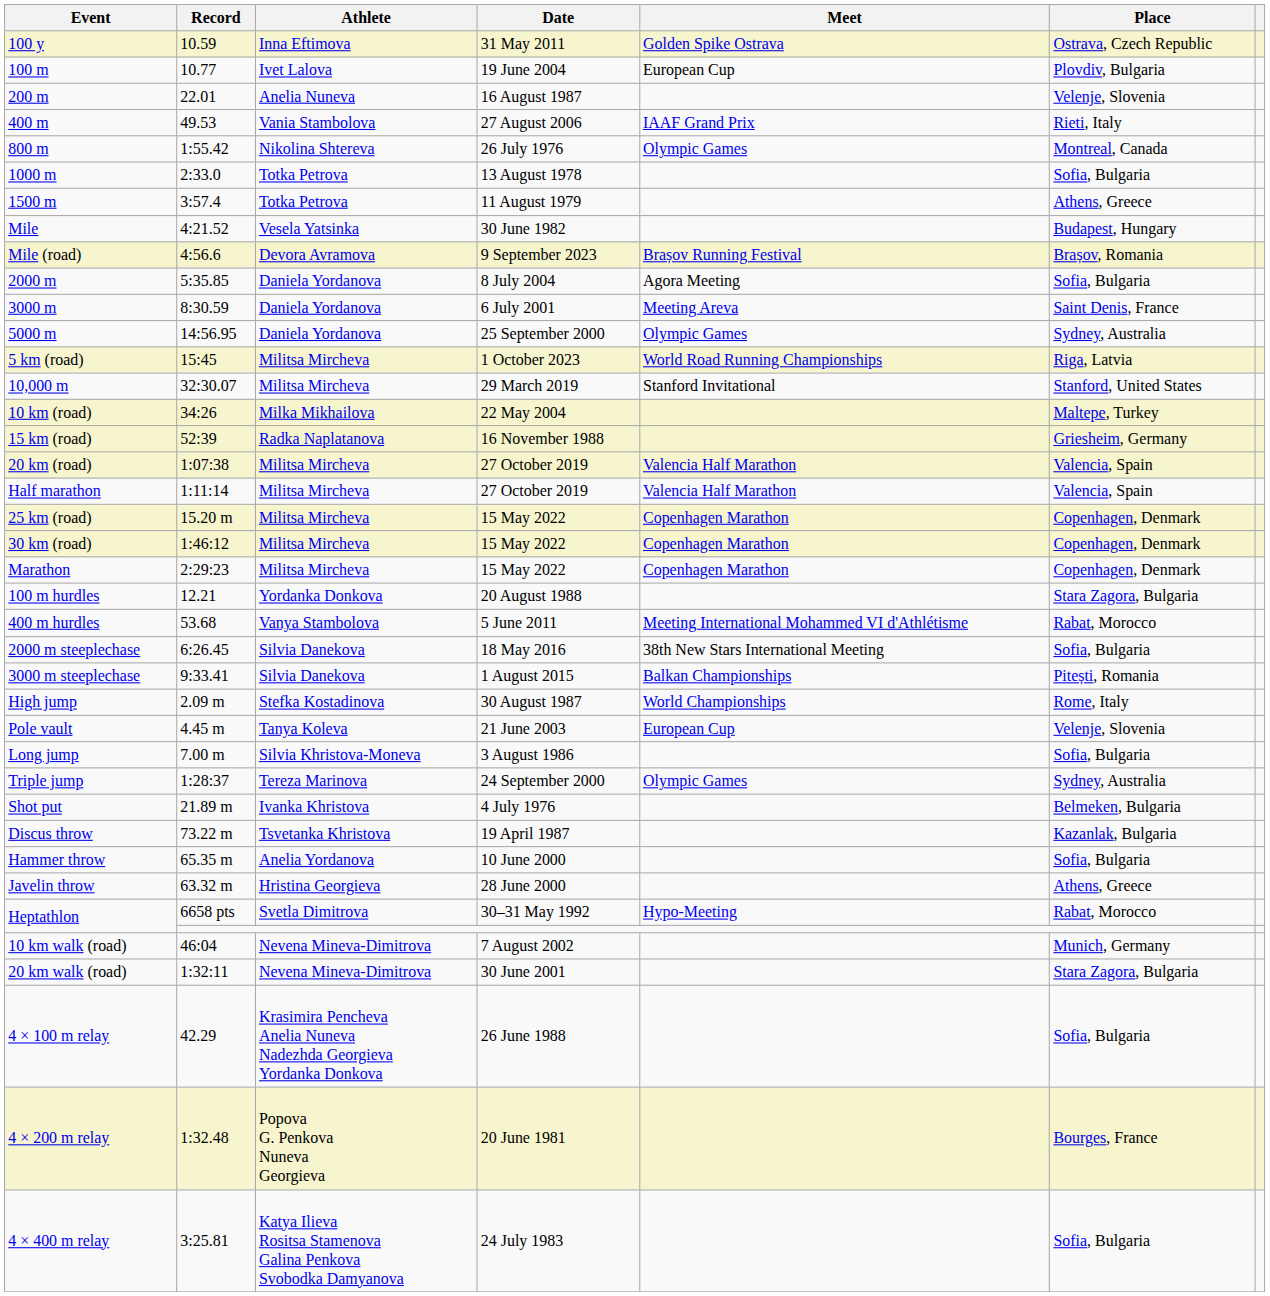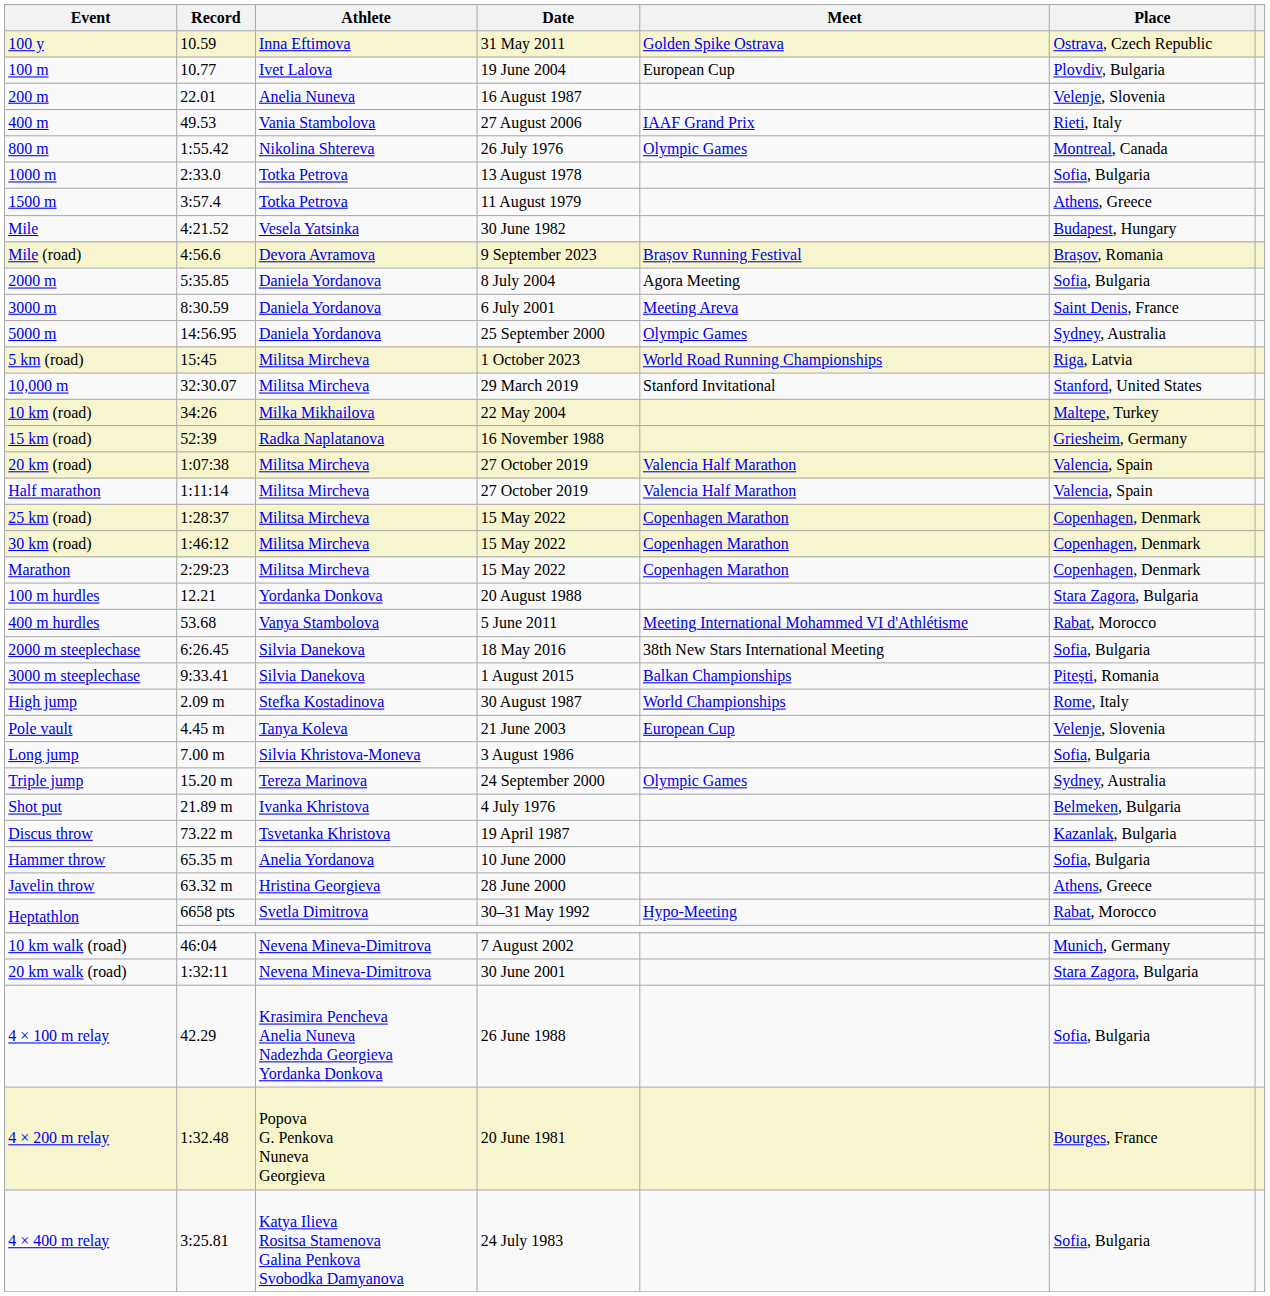 <table class="wikitable" style="font-size:95%; width: 95%;">
 <tr>
 <th>Event</th>
 <th>Record</th>
 <th>Athlete</th>
 <th>Date</th>
 <th>Meet</th>
 <th>Place</th>
 <th></th>
 </tr>
 <tr style="background:#f6F5CE;">
 <td><a href='#'>100 y</a></td>
 <td>10.59 </td>
 <td><a href='#'>Inna Eftimova</a></td>
 <td>31 May 2011</td>
 <td><a href='#'>Golden Spike Ostrava</a></td>
 <td><a href='#'>Ostrava</a>, Czech Republic</td>
 <td></td>
 </tr>
 <tr>
 <td><a href='#'>100 m</a></td>
 <td>10.77 </td>
 <td><a href='#'>Ivet Lalova</a></td>
 <td>19 June 2004</td>
 <td>European Cup</td>
 <td><a href='#'>Plovdiv</a>, Bulgaria</td>
 <td></td>
 </tr>
 <tr>
 <td><a href='#'>200 m</a></td>
 <td>22.01 </td>
 <td><a href='#'>Anelia Nuneva</a></td>
 <td>16 August 1987</td>
 <td></td>
 <td><a href='#'>Velenje</a>, Slovenia</td>
 <td></td>
 </tr>
 <tr>
 <td><a href='#'>400 m</a></td>
 <td>49.53</td>
 <td><a href='#'>Vania Stambolova</a></td>
 <td>27 August 2006</td>
 <td><a href='#'>IAAF Grand Prix</a></td>
 <td><a href='#'>Rieti</a>, Italy</td>
 <td></td>
 </tr>
 <tr>
 <td><a href='#'>800 m</a></td>
 <td>1:55.42</td>
 <td><a href='#'>Nikolina Shtereva</a></td>
 <td>26 July 1976</td>
 <td><a href='#'>Olympic Games</a></td>
 <td><a href='#'>Montreal</a>, Canada</td>
 <td></td>
 </tr>
 <tr>
 <td><a href='#'>1000 m</a></td>
 <td>2:33.0 </td>
 <td><a href='#'>Totka Petrova</a></td>
 <td>13 August 1978</td>
 <td></td>
 <td><a href='#'>Sofia</a>, Bulgaria</td>
 <td></td>
 </tr>
 <tr>
 <td><a href='#'>1500 m</a></td>
 <td>3:57.4 </td>
 <td><a href='#'>Totka Petrova</a></td>
 <td>11 August 1979</td>
 <td></td>
 <td><a href='#'>Athens</a>, Greece</td>
 <td></td>
 </tr>
 <tr>
 <td><a href='#'>Mile</a></td>
 <td>4:21.52</td>
 <td><a href='#'>Vesela Yatsinka</a></td>
 <td>30 June 1982</td>
 <td></td>
 <td><a href='#'>Budapest</a>, Hungary</td>
 <td></td>
 </tr>
 <tr style="background:#f6F5CE;">
 <td><a href='#'>Mile</a> (road)</td>
 <td>4:56.6</td>
 <td><a href='#'>Devora Avramova</a></td>
 <td>9 September 2023</td>
 <td><a href='#'>Brașov Running Festival</a></td>
 <td><a href='#'>Brașov</a>, Romania</td>
 <td></td>
 </tr>
 <tr>
 <td><a href='#'>2000 m</a></td>
 <td>5:35.85</td>
 <td><a href='#'>Daniela Yordanova</a></td>
 <td>8 July 2004</td>
 <td>Agora Meeting</td>
 <td><a href='#'>Sofia</a>, Bulgaria</td>
 <td></td>
 </tr>
 <tr>
 <td><a href='#'>3000 m</a></td>
 <td>8:30.59</td>
 <td><a href='#'>Daniela Yordanova</a></td>
 <td>6 July 2001</td>
 <td><a href='#'>Meeting Areva</a></td>
 <td><a href='#'>Saint Denis</a>, France</td>
 <td></td>
 </tr>
 <tr>
 <td><a href='#'>5000 m</a></td>
 <td>14:56.95</td>
 <td><a href='#'>Daniela Yordanova</a></td>
 <td>25 September 2000</td>
 <td><a href='#'>Olympic Games</a></td>
 <td><a href='#'>Sydney</a>, Australia</td>
 <td></td>
 </tr>
 <tr style="background:#f6F5CE;">
 <td><a href='#'>5 km</a> (road)</td>
 <td>15:45 </td>
 <td><a href='#'>Militsa Mircheva</a></td>
 <td>1 October 2023</td>
 <td><a href='#'>World Road Running Championships</a></td>
 <td><a href='#'>Riga</a>, Latvia</td>
 <td></td>
 </tr>
 <tr>
 <td><a href='#'>10,000 m</a></td>
 <td>32:30.07</td>
 <td><a href='#'>Militsa Mircheva</a></td>
 <td>29 March 2019</td>
 <td>Stanford Invitational</td>
 <td><a href='#'>Stanford</a>, United States</td>
 <td></td>
 </tr>
 <tr style="background:#f6F5CE;">
 <td><a href='#'>10 km</a> (road)</td>
 <td>34:26</td>
 <td><a href='#'>Milka Mikhailova</a></td>
 <td>22 May 2004</td>
 <td></td>
 <td><a href='#'>Maltepe</a>, Turkey</td>
 <td></td>
 </tr>
 <tr style="background:#f6F5CE;">
 <td><a href='#'>15 km</a> (road)</td>
 <td>52:39</td>
 <td><a href='#'>Radka Naplatanova</a></td>
 <td>16 November 1988</td>
 <td></td>
 <td><a href='#'>Griesheim</a>, Germany</td>
 <td></td>
 </tr>
 <tr style="background:#f6F5CE;">
 <td><a href='#'>20 km</a> (road)</td>
 <td>1:07:38</td>
 <td><a href='#'>Militsa Mircheva</a></td>
 <td>27 October 2019</td>
 <td><a href='#'>Valencia Half Marathon</a></td>
 <td><a href='#'>Valencia</a>, Spain</td>
 <td></td>
 </tr>
 <tr>
 <td><a href='#'>Half marathon</a></td>
 <td>1:11:14</td>
 <td><a href='#'>Militsa Mircheva</a></td>
 <td>27 October 2019</td>
 <td><a href='#'>Valencia Half Marathon</a></td>
 <td><a href='#'>Valencia</a>, Spain</td>
 <td></td>
 </tr>
 <tr style="background:#f6F5CE;">
 <td><a href='#'>25 km</a> (road)</td>
-<td>15.20 m </td>
+<td>1:28:37</td>
 <td><a href='#'>Militsa Mircheva</a></td>
 <td>15 May 2022</td>
 <td><a href='#'>Copenhagen Marathon</a></td>
 <td><a href='#'>Copenhagen</a>, Denmark</td>
 <td></td>
 </tr>
 <tr style="background:#f6F5CE;">
 <td><a href='#'>30 km</a> (road)</td>
 <td>1:46:12</td>
 <td><a href='#'>Militsa Mircheva</a></td>
 <td>15 May 2022</td>
 <td><a href='#'>Copenhagen Marathon</a></td>
 <td><a href='#'>Copenhagen</a>, Denmark</td>
 <td></td>
 </tr>
 <tr>
 <td><a href='#'>Marathon</a></td>
 <td>2:29:23</td>
 <td><a href='#'>Militsa Mircheva</a></td>
 <td>15 May 2022</td>
 <td><a href='#'>Copenhagen Marathon</a></td>
 <td><a href='#'>Copenhagen</a>, Denmark</td>
 <td></td>
 </tr>
 <tr>
 <td><a href='#'>100 m hurdles</a></td>
 <td>12.21 </td>
 <td><a href='#'>Yordanka Donkova</a></td>
 <td>20 August 1988</td>
 <td></td>
 <td><a href='#'>Stara Zagora</a>, Bulgaria</td>
 <td></td>
 </tr>
 <tr>
 <td><a href='#'>400 m hurdles</a></td>
 <td>53.68</td>
 <td><a href='#'>Vanya Stambolova</a></td>
 <td>5 June 2011</td>
 <td><a href='#'>Meeting International Mohammed VI d'Athlétisme</a></td>
 <td><a href='#'>Rabat</a>, Morocco</td>
 <td></td>
 </tr>
 <tr>
 <td><a href='#'>2000 m steeplechase</a></td>
 <td>6:26.45</td>
 <td><a href='#'>Silvia Danekova</a></td>
 <td>18 May 2016</td>
 <td>38th New Stars International Meeting</td>
 <td><a href='#'>Sofia</a>, Bulgaria</td>
 <td></td>
 </tr>
 <tr>
 <td><a href='#'>3000 m steeplechase</a></td>
 <td>9:33.41</td>
 <td><a href='#'>Silvia Danekova</a></td>
 <td>1 August 2015</td>
 <td><a href='#'>Balkan Championships</a></td>
 <td><a href='#'>Pitești</a>, Romania</td>
 <td></td>
 </tr>
 <tr>
 <td><a href='#'>High jump</a></td>
 <td>2.09 m</td>
 <td><a href='#'>Stefka Kostadinova</a></td>
 <td>30 August 1987</td>
 <td><a href='#'>World Championships</a></td>
 <td><a href='#'>Rome</a>, Italy</td>
 <td></td>
 </tr>
 <tr>
 <td><a href='#'>Pole vault</a></td>
 <td>4.45 m</td>
 <td><a href='#'>Tanya Koleva</a></td>
 <td>21 June 2003</td>
 <td><a href='#'>European Cup</a></td>
 <td><a href='#'>Velenje</a>, Slovenia</td>
 <td></td>
 </tr>
 <tr>
 <td><a href='#'>Long jump</a></td>
 <td>7.00 m </td>
 <td><a href='#'>Silvia Khristova-Moneva</a></td>
 <td>3 August 1986</td>
 <td></td>
 <td><a href='#'>Sofia</a>, Bulgaria</td>
 <td></td>
 </tr>
 <tr>
 <td><a href='#'>Triple jump</a></td>
-<td>1:28:37</td>
+<td>15.20 m </td>
 <td><a href='#'>Tereza Marinova</a></td>
 <td>24 September 2000</td>
 <td><a href='#'>Olympic Games</a></td>
 <td><a href='#'>Sydney</a>, Australia</td>
 <td></td>
 </tr>
 <tr>
 <td><a href='#'>Shot put</a></td>
 <td>21.89 m</td>
 <td><a href='#'>Ivanka Khristova</a></td>
 <td>4 July 1976</td>
 <td></td>
 <td><a href='#'>Belmeken</a>, Bulgaria</td>
 <td></td>
 </tr>
 <tr>
 <td><a href='#'>Discus throw</a></td>
 <td>73.22 m</td>
 <td><a href='#'>Tsvetanka Khristova</a></td>
 <td>19 April 1987</td>
 <td></td>
 <td><a href='#'>Kazanlak</a>, Bulgaria</td>
 <td></td>
 </tr>
 <tr>
 <td><a href='#'>Hammer throw</a></td>
 <td>65.35 m</td>
 <td><a href='#'>Anelia Yordanova</a></td>
 <td>10 June 2000</td>
 <td></td>
 <td><a href='#'>Sofia</a>, Bulgaria</td>
 <td></td>
 </tr>
 <tr>
 <td><a href='#'>Javelin throw</a></td>
 <td>63.32 m</td>
 <td><a href='#'>Hristina Georgieva</a></td>
 <td>28 June 2000</td>
 <td></td>
 <td><a href='#'>Athens</a>, Greece</td>
 <td></td>
 </tr>
 <tr>
 <td rowspan=2><a href='#'>Heptathlon</a></td>
 <td>6658 pts</td>
 <td><a href='#'>Svetla Dimitrova</a></td>
 <td>30–31 May 1992</td>
 <td><a href='#'>Hypo-Meeting</a></td>
 <td><a href='#'>Rabat</a>, Morocco</td>
 <td></td>
 </tr>
 <tr>
 <td colspan=5></td>
 <td></td>
 </tr>
 <tr>
 <td><a href='#'>10 km walk</a> (road)</td>
 <td>46:04</td>
 <td><a href='#'>Nevena Mineva-Dimitrova</a></td>
 <td>7 August 2002</td>
 <td></td>
 <td><a href='#'>Munich</a>, Germany</td>
 <td></td>
 </tr>
 <tr>
 <td><a href='#'>20 km walk</a> (road)</td>
 <td>1:32:11</td>
 <td><a href='#'>Nevena Mineva-Dimitrova</a></td>
 <td>30 June 2001</td>
 <td></td>
 <td><a href='#'>Stara Zagora</a>, Bulgaria</td>
 <td></td>
 </tr>
 <tr>
 <td><a href='#'>4 × 100 m relay</a></td>
 <td>42.29</td>
 <td><br><a href='#'>Krasimira Pencheva</a><br><a href='#'>Anelia Nuneva</a><br><a href='#'>Nadezhda Georgieva</a><br><a href='#'>Yordanka Donkova</a></td>
 <td>26 June 1988</td>
 <td></td>
 <td><a href='#'>Sofia</a>, Bulgaria</td>
 <td></td>
 </tr>
 <tr style="background:#f6F5CE;">
 <td><a href='#'>4 × 200 m relay</a></td>
 <td>1:32.48</td>
 <td><br>Popova<br>G. Penkova<br>Nuneva<br>Georgieva</td>
 <td>20 June 1981</td>
 <td></td>
 <td><a href='#'>Bourges</a>, France</td>
 <td></td>
 </tr>
 <tr>
 <td><a href='#'>4 × 400 m relay</a></td>
 <td>3:25.81</td>
 <td><br><a href='#'>Katya Ilieva</a><br><a href='#'>Rositsa Stamenova</a><br><a href='#'>Galina Penkova</a><br><a href='#'>Svobodka Damyanova</a></td>
 <td>24 July 1983</td>
 <td></td>
 <td><a href='#'>Sofia</a>, Bulgaria</td>
 <td></td>
 </tr>
 </table>
